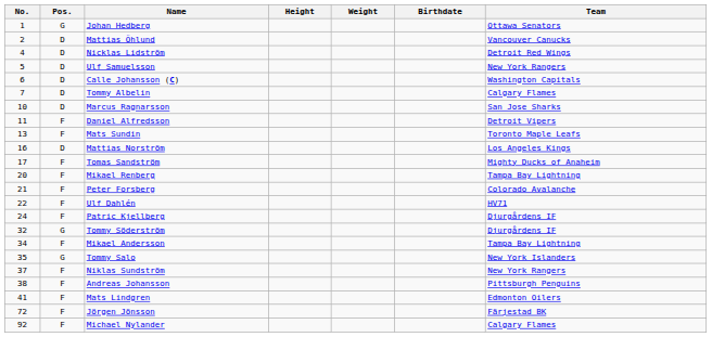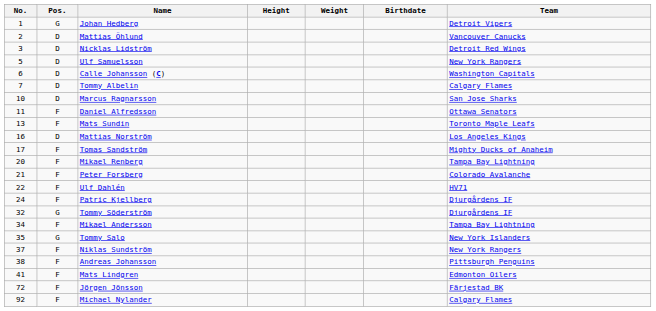 <table class="wikitable sortable" width="80%" style="font-size: 90%; text-align: center;">
 <tr>
 <th>No.</th>
 <th>Pos.</th>
 <th>Name</th>
 <th>Height</th>
 <th>Weight</th>
 <th>Birthdate</th>
 <th>Team</th>
 </tr>
 <tr>
 <td>1</td>
 <td>G</td>
 <td style="text-align:left;"><a href='#'>Johan Hedberg</a></td>
 <td></td>
 <td></td>
 <td style="text-align:right;"></td>
-<td style="text-align:left;"> <a href='#'>Ottawa Senators</a></td>
+<td style="text-align:left;"> <a href='#'>Detroit Vipers</a></td>
 </tr>
 <tr>
 <td>2</td>
 <td>D</td>
 <td style="text-align:left;"><a href='#'>Mattias Öhlund</a></td>
 <td></td>
 <td></td>
 <td style="text-align:right;"></td>
 <td style="text-align:left;"> <a href='#'>Vancouver Canucks</a></td>
 </tr>
 <tr>
-<td>4</td>
+<td>3</td>
 <td>D</td>
 <td style="text-align:left;"><a href='#'>Nicklas Lidström</a></td>
 <td></td>
 <td></td>
 <td style="text-align:right;"></td>
 <td style="text-align:left;"> <a href='#'>Detroit Red Wings</a></td>
 </tr>
 <tr>
 <td>5</td>
 <td>D</td>
 <td style="text-align:left;"><a href='#'>Ulf Samuelsson</a></td>
 <td></td>
 <td></td>
 <td style="text-align:right;"></td>
 <td style="text-align:left;"> <a href='#'>New York Rangers</a></td>
 </tr>
 <tr>
 <td>6</td>
 <td>D</td>
 <td style="text-align:left;"><a href='#'>Calle Johansson</a> (<strong><a href='#'>C</a></strong>)</td>
 <td></td>
 <td></td>
 <td style="text-align:right;"></td>
 <td style="text-align:left;"> <a href='#'>Washington Capitals</a></td>
 </tr>
 <tr>
 <td>7</td>
 <td>D</td>
 <td style="text-align:left;"><a href='#'>Tommy Albelin</a></td>
 <td></td>
 <td></td>
 <td style="text-align:right;"></td>
 <td style="text-align:left;"> <a href='#'>Calgary Flames</a></td>
 </tr>
 <tr>
 <td>10</td>
 <td>D</td>
 <td style="text-align:left;"><a href='#'>Marcus Ragnarsson</a></td>
 <td></td>
 <td></td>
 <td style="text-align:right;"></td>
 <td style="text-align:left;"> <a href='#'>San Jose Sharks</a></td>
 </tr>
 <tr>
 <td>11</td>
 <td>F</td>
 <td style="text-align:left;"><a href='#'>Daniel Alfredsson</a></td>
 <td></td>
 <td></td>
 <td style="text-align:right;"></td>
-<td style="text-align:left;"> <a href='#'>Detroit Vipers</a></td>
+<td style="text-align:left;"> <a href='#'>Ottawa Senators</a></td>
 </tr>
 <tr>
 <td>13</td>
 <td>F</td>
 <td style="text-align:left;"><a href='#'>Mats Sundin</a></td>
 <td></td>
 <td></td>
 <td style="text-align:right;"></td>
 <td style="text-align:left;"> <a href='#'>Toronto Maple Leafs</a></td>
 </tr>
 <tr>
 <td>16</td>
 <td>D</td>
 <td style="text-align:left;"><a href='#'>Mattias Norström</a></td>
 <td></td>
 <td></td>
 <td style="text-align:right;"></td>
 <td style="text-align:left;"> <a href='#'>Los Angeles Kings</a></td>
 </tr>
 <tr>
 <td>17</td>
 <td>F</td>
 <td style="text-align:left;"><a href='#'>Tomas Sandström</a></td>
 <td></td>
 <td></td>
 <td style="text-align:right;"></td>
 <td style="text-align:left;"> <a href='#'>Mighty Ducks of Anaheim</a></td>
 </tr>
 <tr>
 <td>20</td>
 <td>F</td>
 <td style="text-align:left;"><a href='#'>Mikael Renberg</a></td>
 <td></td>
 <td></td>
 <td style="text-align:right;"></td>
 <td style="text-align:left;"> <a href='#'>Tampa Bay Lightning</a></td>
 </tr>
 <tr>
 <td>21</td>
 <td>F</td>
 <td style="text-align:left;"><a href='#'>Peter Forsberg</a></td>
 <td></td>
 <td></td>
 <td style="text-align:right;"></td>
 <td style="text-align:left;"> <a href='#'>Colorado Avalanche</a></td>
 </tr>
 <tr>
 <td>22</td>
 <td>F</td>
 <td style="text-align:left;"><a href='#'>Ulf Dahlén</a></td>
 <td></td>
 <td></td>
 <td style="text-align:right;"></td>
 <td style="text-align:left;"> <a href='#'>HV71</a></td>
 </tr>
 <tr>
 <td>24</td>
 <td>F</td>
 <td style="text-align:left;"><a href='#'>Patric Kjellberg</a></td>
 <td></td>
 <td></td>
 <td style="text-align:right;"></td>
 <td style="text-align:left;"> <a href='#'>Djurgårdens IF</a></td>
 </tr>
 <tr>
 <td>32</td>
 <td>G</td>
 <td style="text-align:left;"><a href='#'>Tommy Söderström</a></td>
 <td></td>
 <td></td>
 <td style="text-align:right;"></td>
 <td style="text-align:left;"> <a href='#'>Djurgårdens IF</a></td>
 </tr>
 <tr>
 <td>34</td>
 <td>F</td>
 <td style="text-align:left;"><a href='#'>Mikael Andersson</a></td>
 <td></td>
 <td></td>
 <td style="text-align:right;"></td>
 <td style="text-align:left;"> <a href='#'>Tampa Bay Lightning</a></td>
 </tr>
 <tr>
 <td>35</td>
 <td>G</td>
 <td style="text-align:left;"><a href='#'>Tommy Salo</a></td>
 <td></td>
 <td></td>
 <td style="text-align:right;"></td>
 <td style="text-align:left;"> <a href='#'>New York Islanders</a></td>
 </tr>
 <tr>
 <td>37</td>
 <td>F</td>
 <td style="text-align:left;"><a href='#'>Niklas Sundström</a></td>
 <td></td>
 <td></td>
 <td style="text-align:right;"></td>
 <td style="text-align:left;"> <a href='#'>New York Rangers</a></td>
 </tr>
 <tr>
 <td>38</td>
 <td>F</td>
 <td style="text-align:left;"><a href='#'>Andreas Johansson</a></td>
 <td></td>
 <td></td>
 <td style="text-align:right;"></td>
 <td style="text-align:left;"> <a href='#'>Pittsburgh Penguins</a></td>
 </tr>
 <tr>
 <td>41</td>
 <td>F</td>
 <td style="text-align:left;"><a href='#'>Mats Lindgren</a></td>
 <td></td>
 <td></td>
 <td style="text-align:right;"></td>
 <td style="text-align:left;"> <a href='#'>Edmonton Oilers</a></td>
 </tr>
 <tr>
 <td>72</td>
 <td>F</td>
 <td style="text-align:left;"><a href='#'>Jörgen Jönsson</a></td>
 <td></td>
 <td></td>
 <td style="text-align:right;"></td>
 <td style="text-align:left;"> <a href='#'>Färjestad BK</a></td>
 </tr>
 <tr>
 <td>92</td>
 <td>F</td>
 <td style="text-align:left;"><a href='#'>Michael Nylander</a></td>
 <td></td>
 <td></td>
 <td style="text-align:right;"></td>
 <td style="text-align:left;"> <a href='#'>Calgary Flames</a></td>
 </tr>
 </table>
